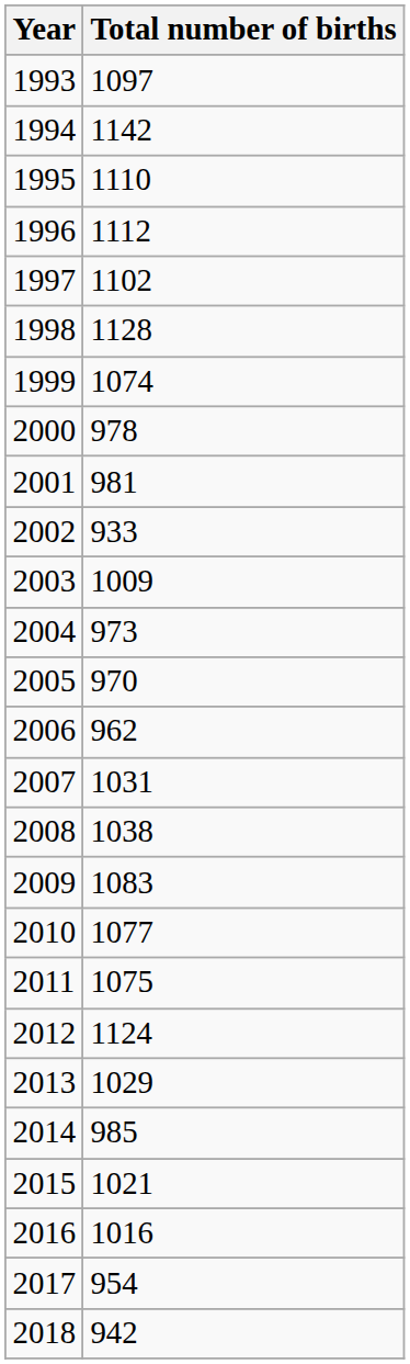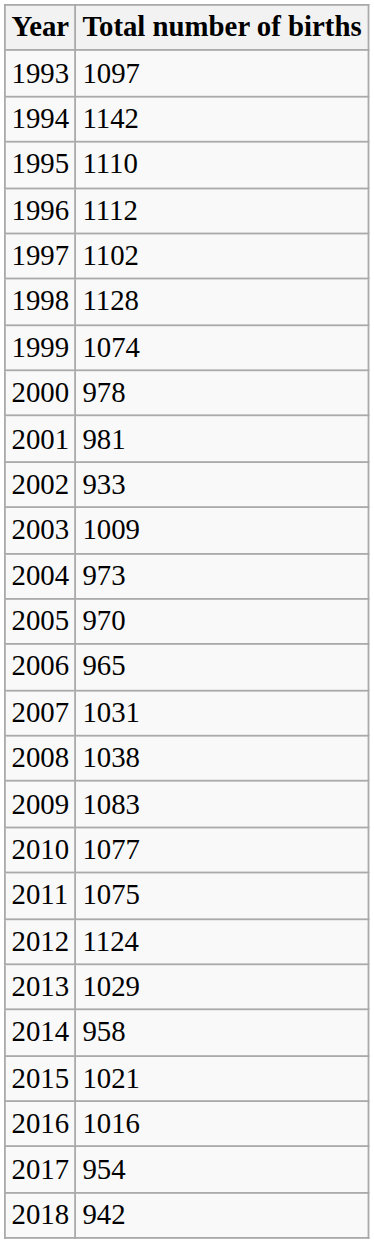 <table class="wikitable">
 <tr>
 <th>Year</th>
 <th>Total number of births</th>
 </tr>
 <tr>
 <td>1993</td>
 <td>1097</td>
 </tr>
 <tr>
 <td>1994</td>
 <td>1142</td>
 </tr>
 <tr>
 <td>1995</td>
 <td>1110</td>
 </tr>
 <tr>
 <td>1996</td>
 <td>1112</td>
 </tr>
 <tr>
 <td>1997</td>
 <td>1102</td>
 </tr>
 <tr>
 <td>1998</td>
 <td>1128</td>
 </tr>
 <tr>
 <td>1999</td>
 <td>1074</td>
 </tr>
 <tr>
 <td>2000</td>
 <td>978</td>
 </tr>
 <tr>
 <td>2001</td>
 <td>981</td>
 </tr>
 <tr>
 <td>2002</td>
 <td>933</td>
 </tr>
 <tr>
 <td>2003</td>
 <td>1009</td>
 </tr>
 <tr>
 <td>2004</td>
 <td>973</td>
 </tr>
 <tr>
 <td>2005</td>
 <td>970</td>
 </tr>
 <tr>
 <td>2006</td>
-<td>962</td>
+<td>965</td>
 </tr>
 <tr>
 <td>2007</td>
 <td>1031</td>
 </tr>
 <tr>
 <td>2008</td>
 <td>1038</td>
 </tr>
 <tr>
 <td>2009</td>
 <td>1083</td>
 </tr>
 <tr>
 <td>2010</td>
 <td>1077</td>
 </tr>
 <tr>
 <td>2011</td>
 <td>1075</td>
 </tr>
 <tr>
 <td>2012</td>
 <td>1124</td>
 </tr>
 <tr>
 <td>2013</td>
 <td>1029</td>
 </tr>
 <tr>
 <td>2014</td>
-<td>985</td>
+<td>958</td>
 </tr>
 <tr>
 <td>2015</td>
 <td>1021</td>
 </tr>
 <tr>
 <td>2016</td>
 <td>1016</td>
 </tr>
 <tr>
 <td>2017</td>
 <td>954</td>
 </tr>
 <tr>
 <td>2018</td>
 <td>942</td>
 </tr>
 </table>
